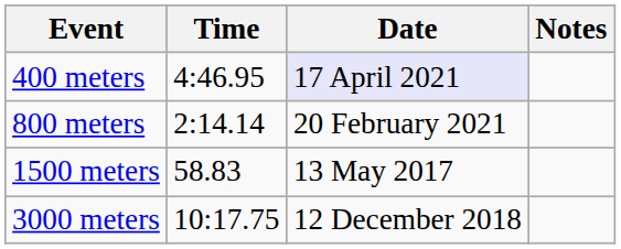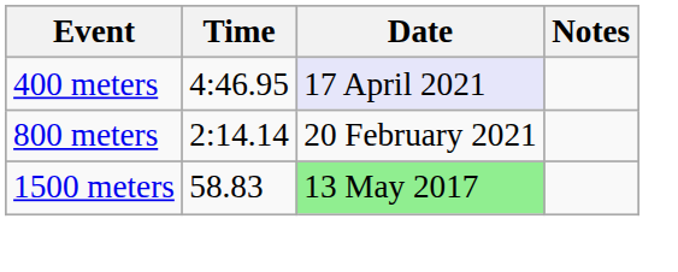 <table class="wikitable">
 <tr>
 <th>Event</th>
 <th>Time</th>
 <th>Date</th>
 <th>Notes</th>
 </tr>
 <tr>
 <td><a href='#'>400 meters</a></td>
 <td>4:46.95</td>
 <td style="background: lavender;">17 April 2021</td>
 <td></td>
 </tr>
 <tr>
 <td><a href='#'>800 meters</a></td>
 <td>2:14.14</td>
 <td>20 February 2021</td>
 <td></td>
 </tr>
 <tr>
 <td><a href='#'>1500 meters</a></td>
 <td>58.83</td>
-<td>13 May 2017</td>
-<td></td>
-</tr>
-<tr>
-<td><a href='#'>3000 meters</a></td>
-<td>10:17.75</td>
-<td>12 December 2018</td>
+<td style="background: lightgreen;">13 May 2017</td>
 <td></td>
 </tr>
 </table>
